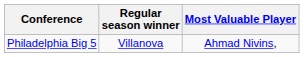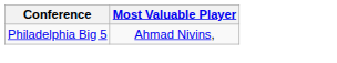 <table class="wikitable" style="text-align:center;">
 <tr>
 <th>Conference</th>
-<th>Regular <br> season winner</th>
 <th><a href='#'>Most Valuable Player</a></th>
 </tr>
 <tr>
 <td><a href='#'>Philadelphia Big 5</a></td>
-<td><a href='#'>Villanova</a></td>
 <td><a href='#'>Ahmad Nivins</a>, </td>
 </tr>
 </table>
